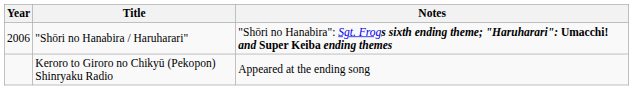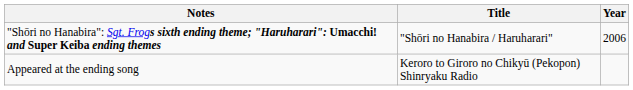 <table class="wikitable">
 <tr>
+<th>Notes</th>
+<th>Title</th>
 <th>Year</th>
-<th>Title</th>
-<th>Notes</th>
 </tr>
 <tr>
+<td>"Shōri no Hanabira": <em><a href='#'>Sgt. Frog</a><strong>s sixth ending theme; "Haruharari": </em>Umacchi!<em> and </em>Super Keiba<em> ending themes</td>
+<td>"Shōri no Hanabira / Haruharari"</td>
 <td>2006</td>
-<td>"Shōri no Hanabira / Haruharari"</td>
-<td>"Shōri no Hanabira": <em><a href='#'>Sgt. Frog</a><strong>s sixth ending theme; "Haruharari": </em>Umacchi!<em> and </em>Super Keiba<em> ending themes</td>
 </tr>
 <tr>
+<td>Appeared at the ending song</td>
+<td></em>Keroro to Giroro no Chikyū (Pekopon) Shinryaku Radio<em></td>
 <td></td>
-<td></em>Keroro to Giroro no Chikyū (Pekopon) Shinryaku Radio<em></td>
-<td>Appeared at the ending song</td>
 </tr>
 </table>
